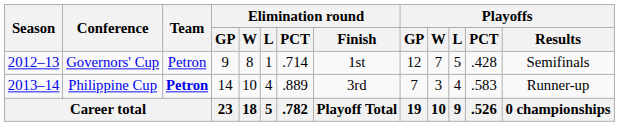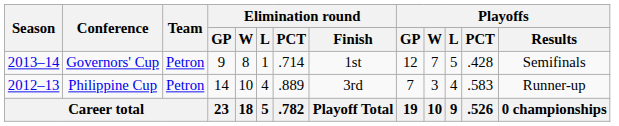 <table class="wikitable" style="text-align:center">
 <tr>
 <th rowspan="2">Season</th>
 <th rowspan="2">Conference</th>
 <th rowspan="2">Team</th>
 <th colspan="5">Elimination round</th>
 <th colspan="5">Playoffs</th>
 </tr>
 <tr>
 <th>GP</th>
 <th>W</th>
 <th>L</th>
 <th>PCT</th>
 <th>Finish</th>
 <th>GP</th>
 <th>W</th>
 <th>L</th>
 <th>PCT</th>
 <th>Results</th>
 </tr>
 <tr>
-<td><a href='#'>2012–13</a></td>
+<td><a href='#'>2013–14</a></td>
 <td><a href='#'>Governors' Cup</a></td>
 <td><a href='#'>Petron</a></td>
 <td>9</td>
 <td>8</td>
 <td>1</td>
 <td>.714</td>
 <td>1st</td>
 <td>12</td>
 <td>7</td>
 <td>5</td>
 <td>.428</td>
 <td>Semifinals</td>
 </tr>
 <tr>
-<td><a href='#'>2013–14</a></td>
+<td><a href='#'>2012–13</a></td>
 <td><a href='#'>Philippine Cup</a></td>
-<td><strong><a href='#'>Petron</a></strong></td>
+<td><a href='#'>Petron</a></td>
 <td>14</td>
 <td>10</td>
 <td>4</td>
 <td>.889</td>
 <td>3rd</td>
 <td>7</td>
 <td>3</td>
 <td>4</td>
 <td>.583</td>
 <td>Runner-up</td>
 </tr>
 <tr>
 <th colspan="3"><strong>Career total</strong></th>
 <th><strong>23</strong></th>
 <th><strong>18</strong></th>
 <th><strong>5</strong></th>
 <th><strong>.782</strong></th>
 <th>Playoff Total</th>
 <th><strong>19</strong></th>
 <th><strong>10</strong></th>
 <th><strong>9</strong></th>
 <th><strong>.526</strong></th>
 <th>0 championships</th>
 </tr>
 </table>
